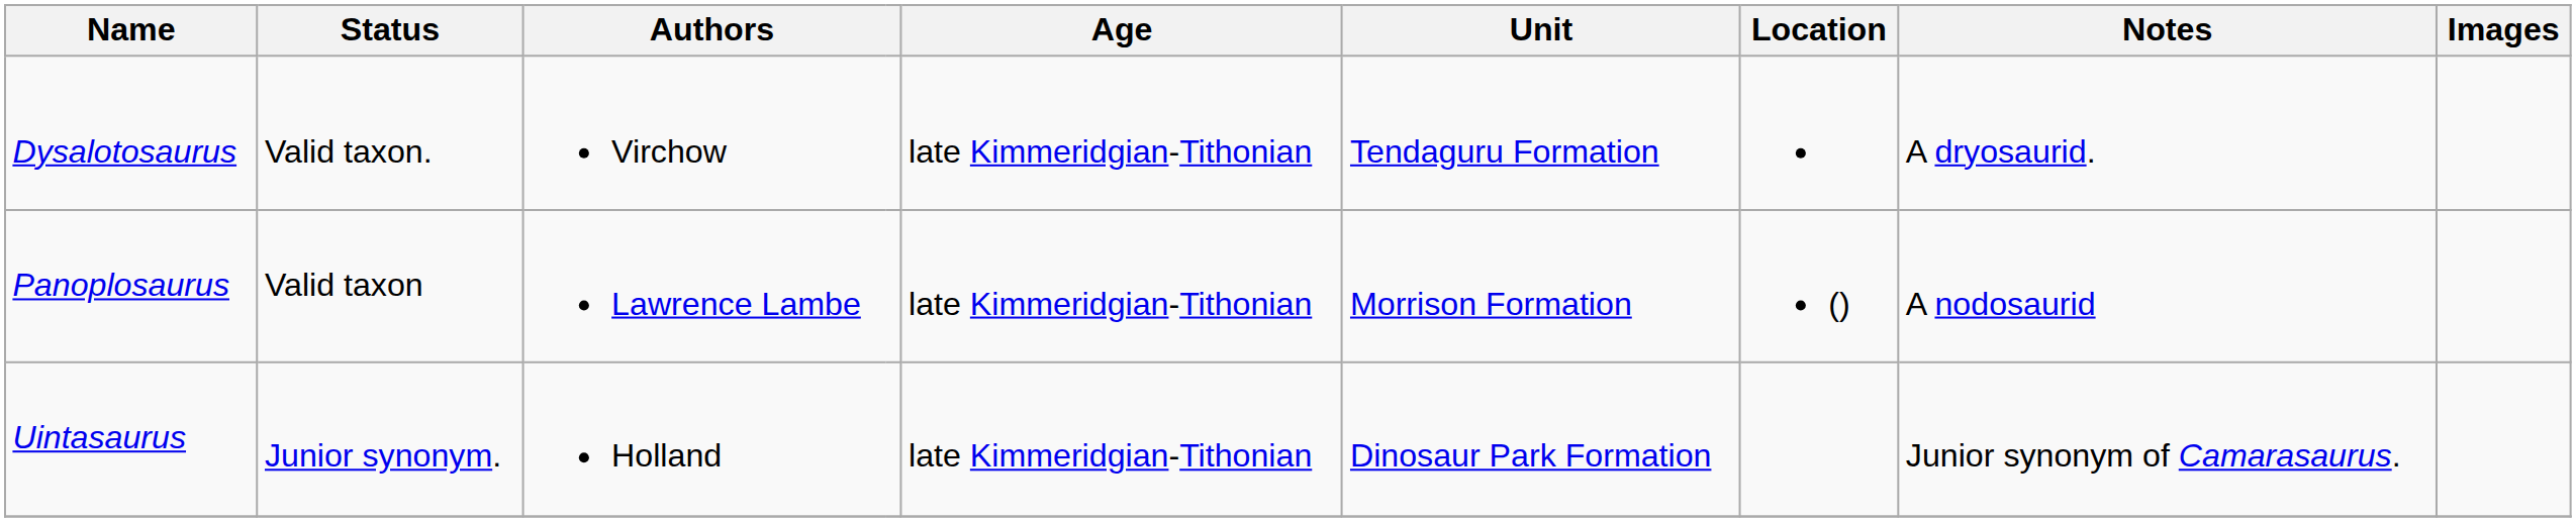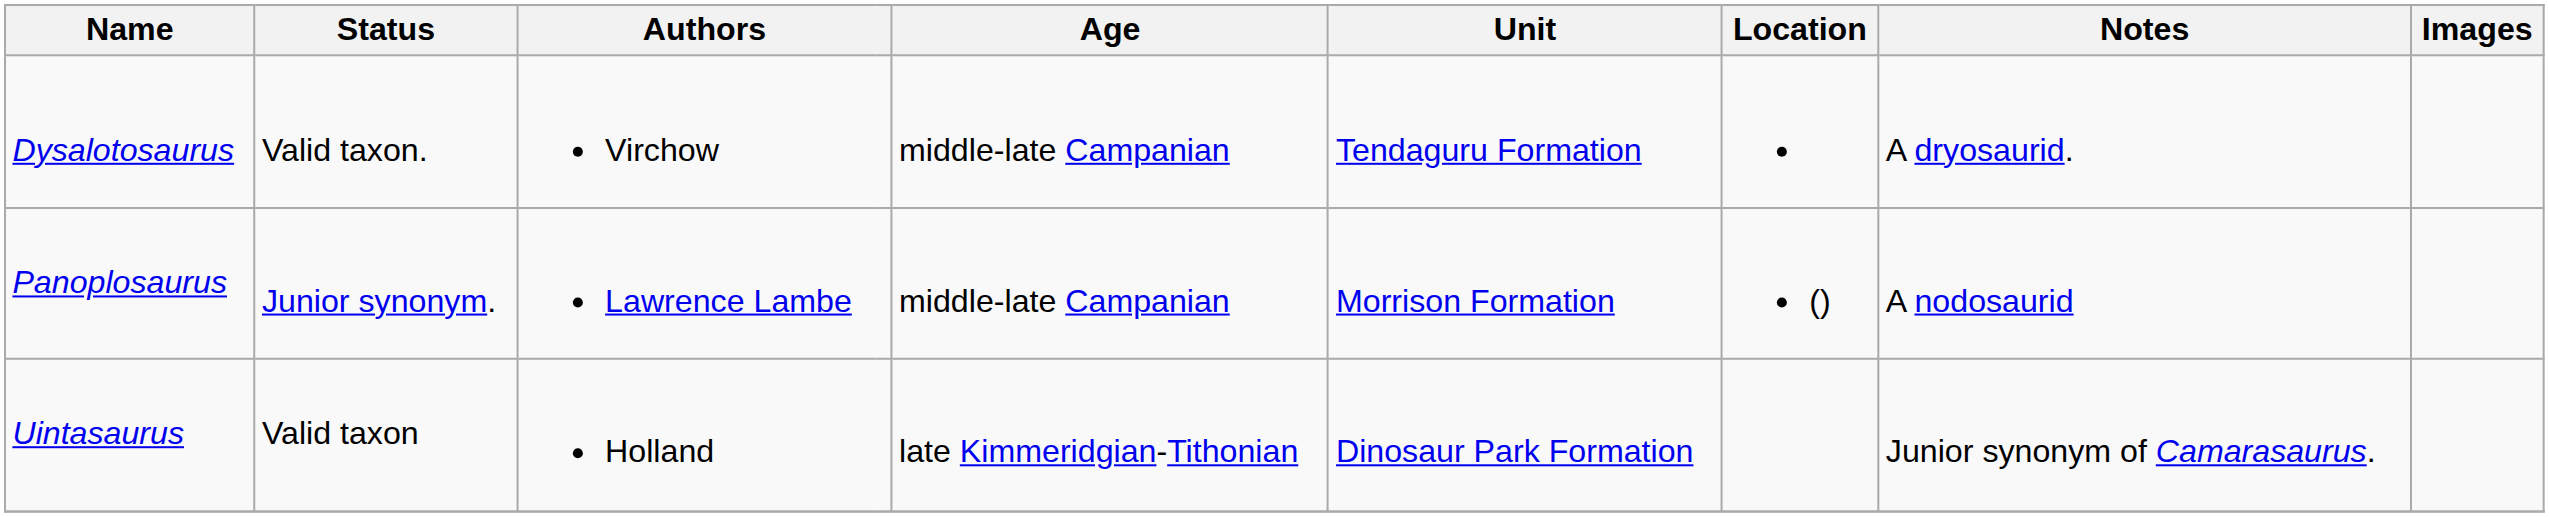 <table class="wikitable sortable" align="center" width="100%">
 <tr>
 <th>Name</th>
 <th>Status</th>
 <th colspan="2">Authors</th>
 <th>Age</th>
 <th>Unit</th>
 <th>Location</th>
 <th class="unsortable">Notes</th>
 <th class="unsortable">Images</th>
 </tr>
 <tr>
 <td><br><em><a href='#'>Dysalotosaurus</a></em></td>
 <td><br>Valid taxon.</td>
 <td style="border-right:0px" valign="top"><br><ul><li>Virchow</li></ul></td>
 <td style="border-left:0px" valign="top"></td>
-<td><br>late <a href='#'>Kimmeridgian</a>-<a href='#'>Tithonian</a></td>
+<td><br>middle-late <a href='#'>Campanian</a></td>
 <td><br><a href='#'>Tendaguru Formation</a></td>
 <td><br><ul><li></li></ul></td>
 <td><br>A <a href='#'>dryosaurid</a>.</td>
 <td></td>
 </tr>
 <tr>
 <td><em><a href='#'>Panoplosaurus</a></em></td>
-<td>Valid taxon</td>
+<td><br><a href='#'>Junior synonym</a>.</td>
 <td style="border-right:0px" valign="top"><br><ul><li><a href='#'>Lawrence Lambe</a></li></ul></td>
 <td style="border-left:0px" valign="top"></td>
-<td><br>late <a href='#'>Kimmeridgian</a>-<a href='#'>Tithonian</a></td>
+<td><br>middle-late <a href='#'>Campanian</a></td>
 <td><br><a href='#'>Morrison Formation</a></td>
 <td><br><ul><li> ()</li></ul></td>
 <td><br>A <a href='#'>nodosaurid</a></td>
 <td></td>
 </tr>
 <tr>
 <td><em><a href='#'>Uintasaurus</a></em></td>
-<td><br><a href='#'>Junior synonym</a>.</td>
+<td>Valid taxon</td>
 <td style="border-right:0px" valign="top"><br><ul><li>Holland</li></ul></td>
 <td style="border-left:0px" valign="top"></td>
 <td><br>late <a href='#'>Kimmeridgian</a>-<a href='#'>Tithonian</a></td>
 <td><br><a href='#'>Dinosaur Park Formation</a></td>
 <td></td>
 <td><br>Junior synonym of <em><a href='#'>Camarasaurus</a></em>.</td>
 <td></td>
 </tr>
 <tr>
 </tr>
 </table>
